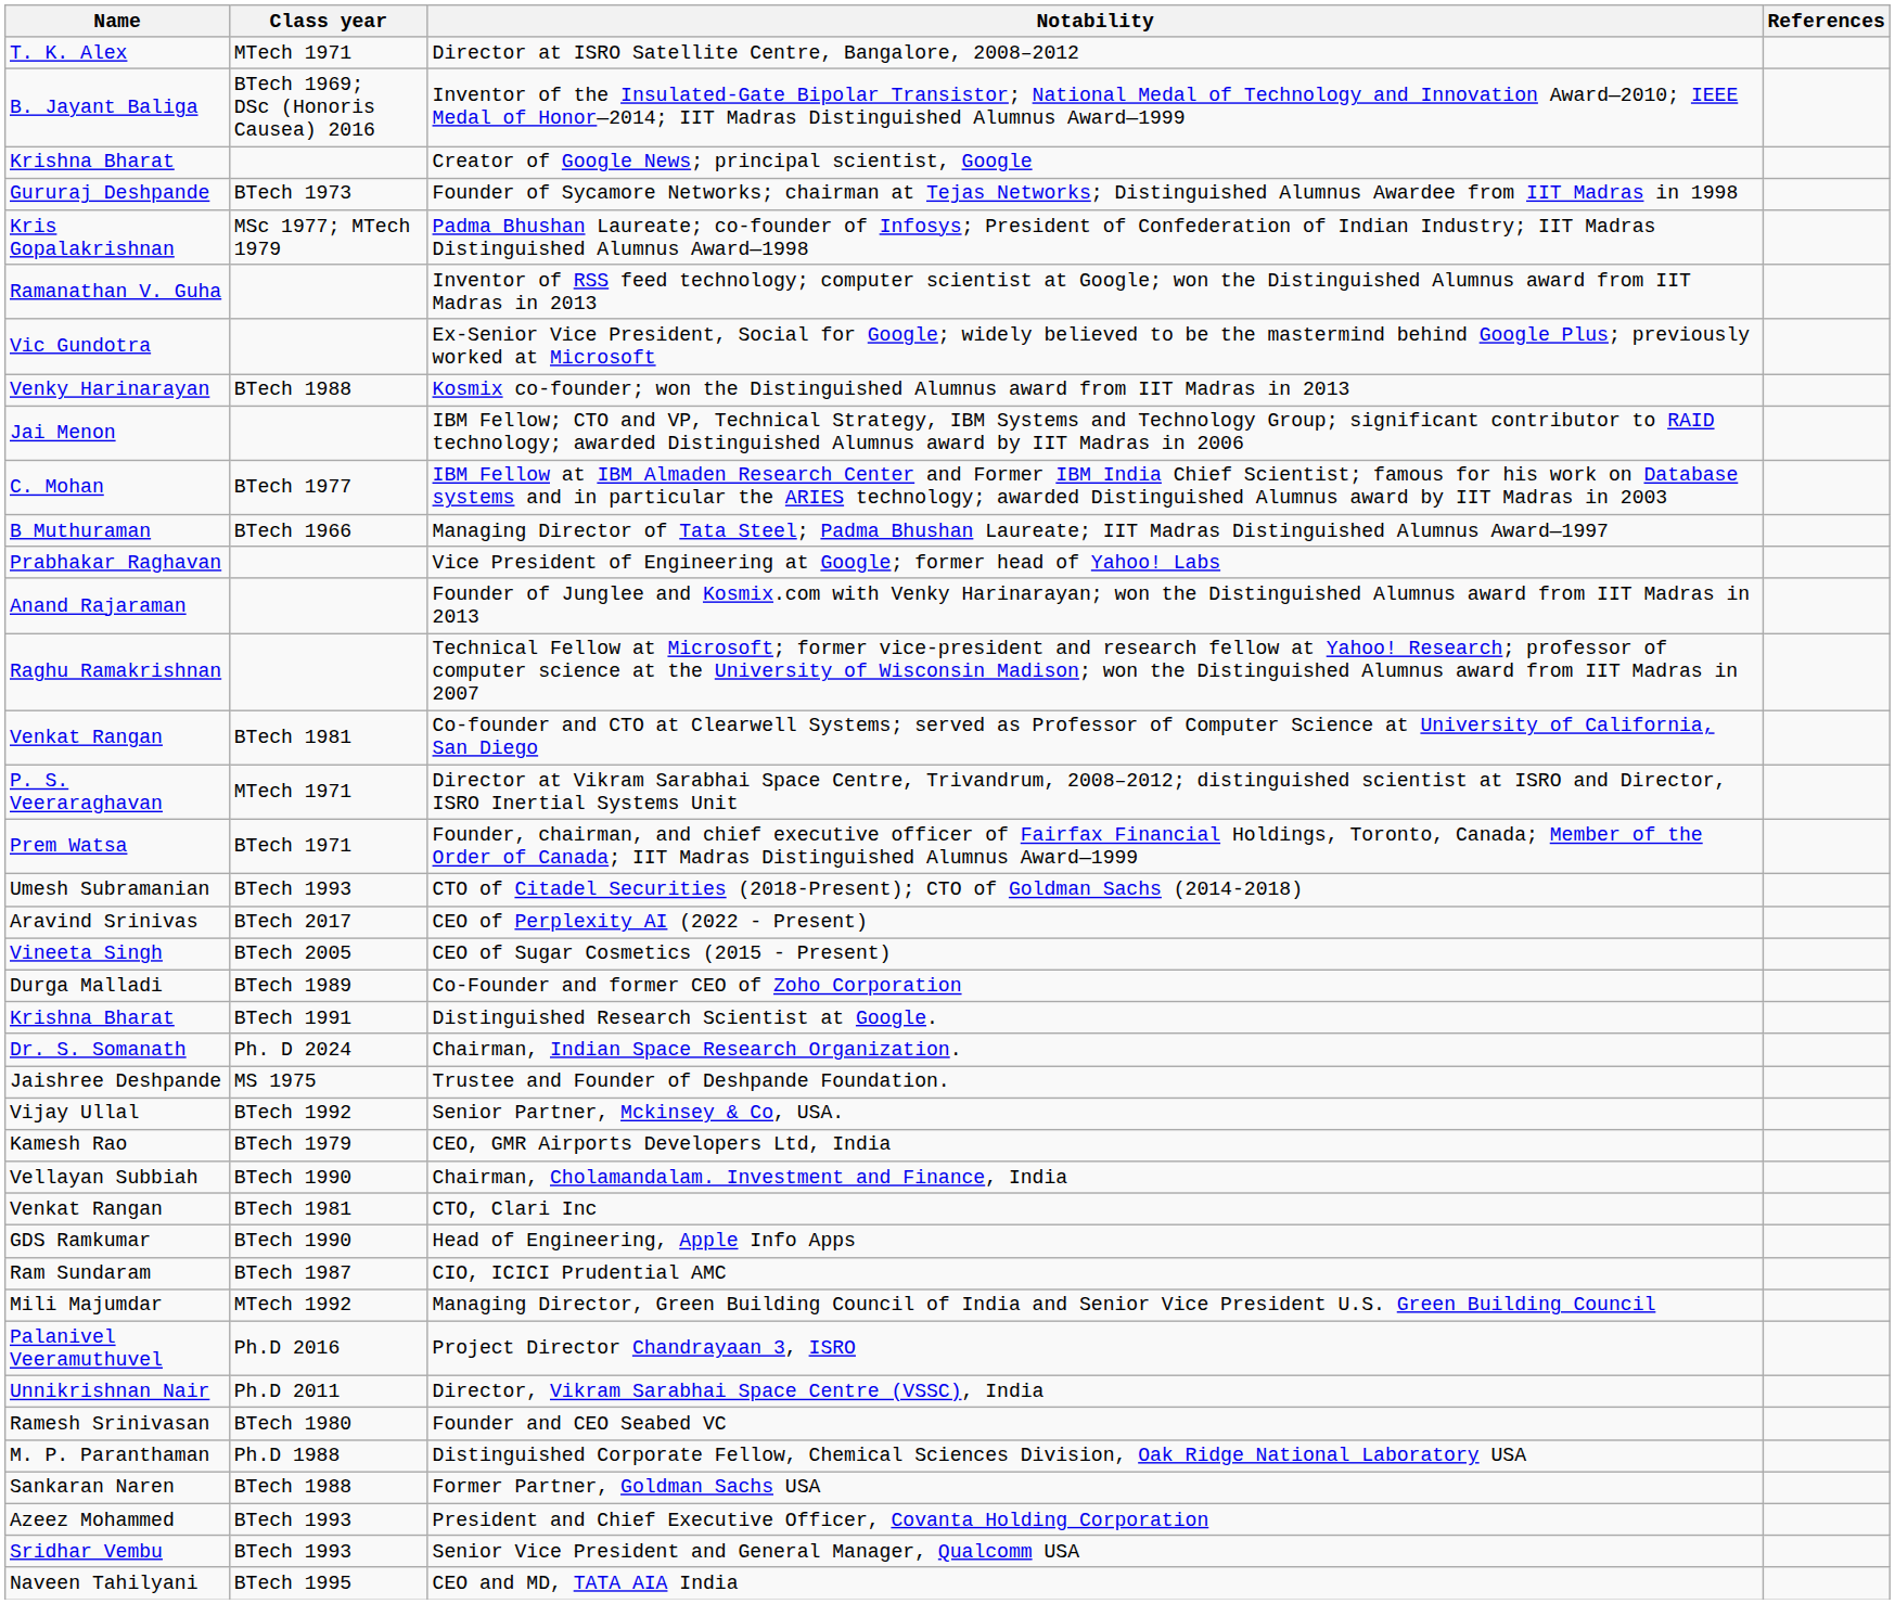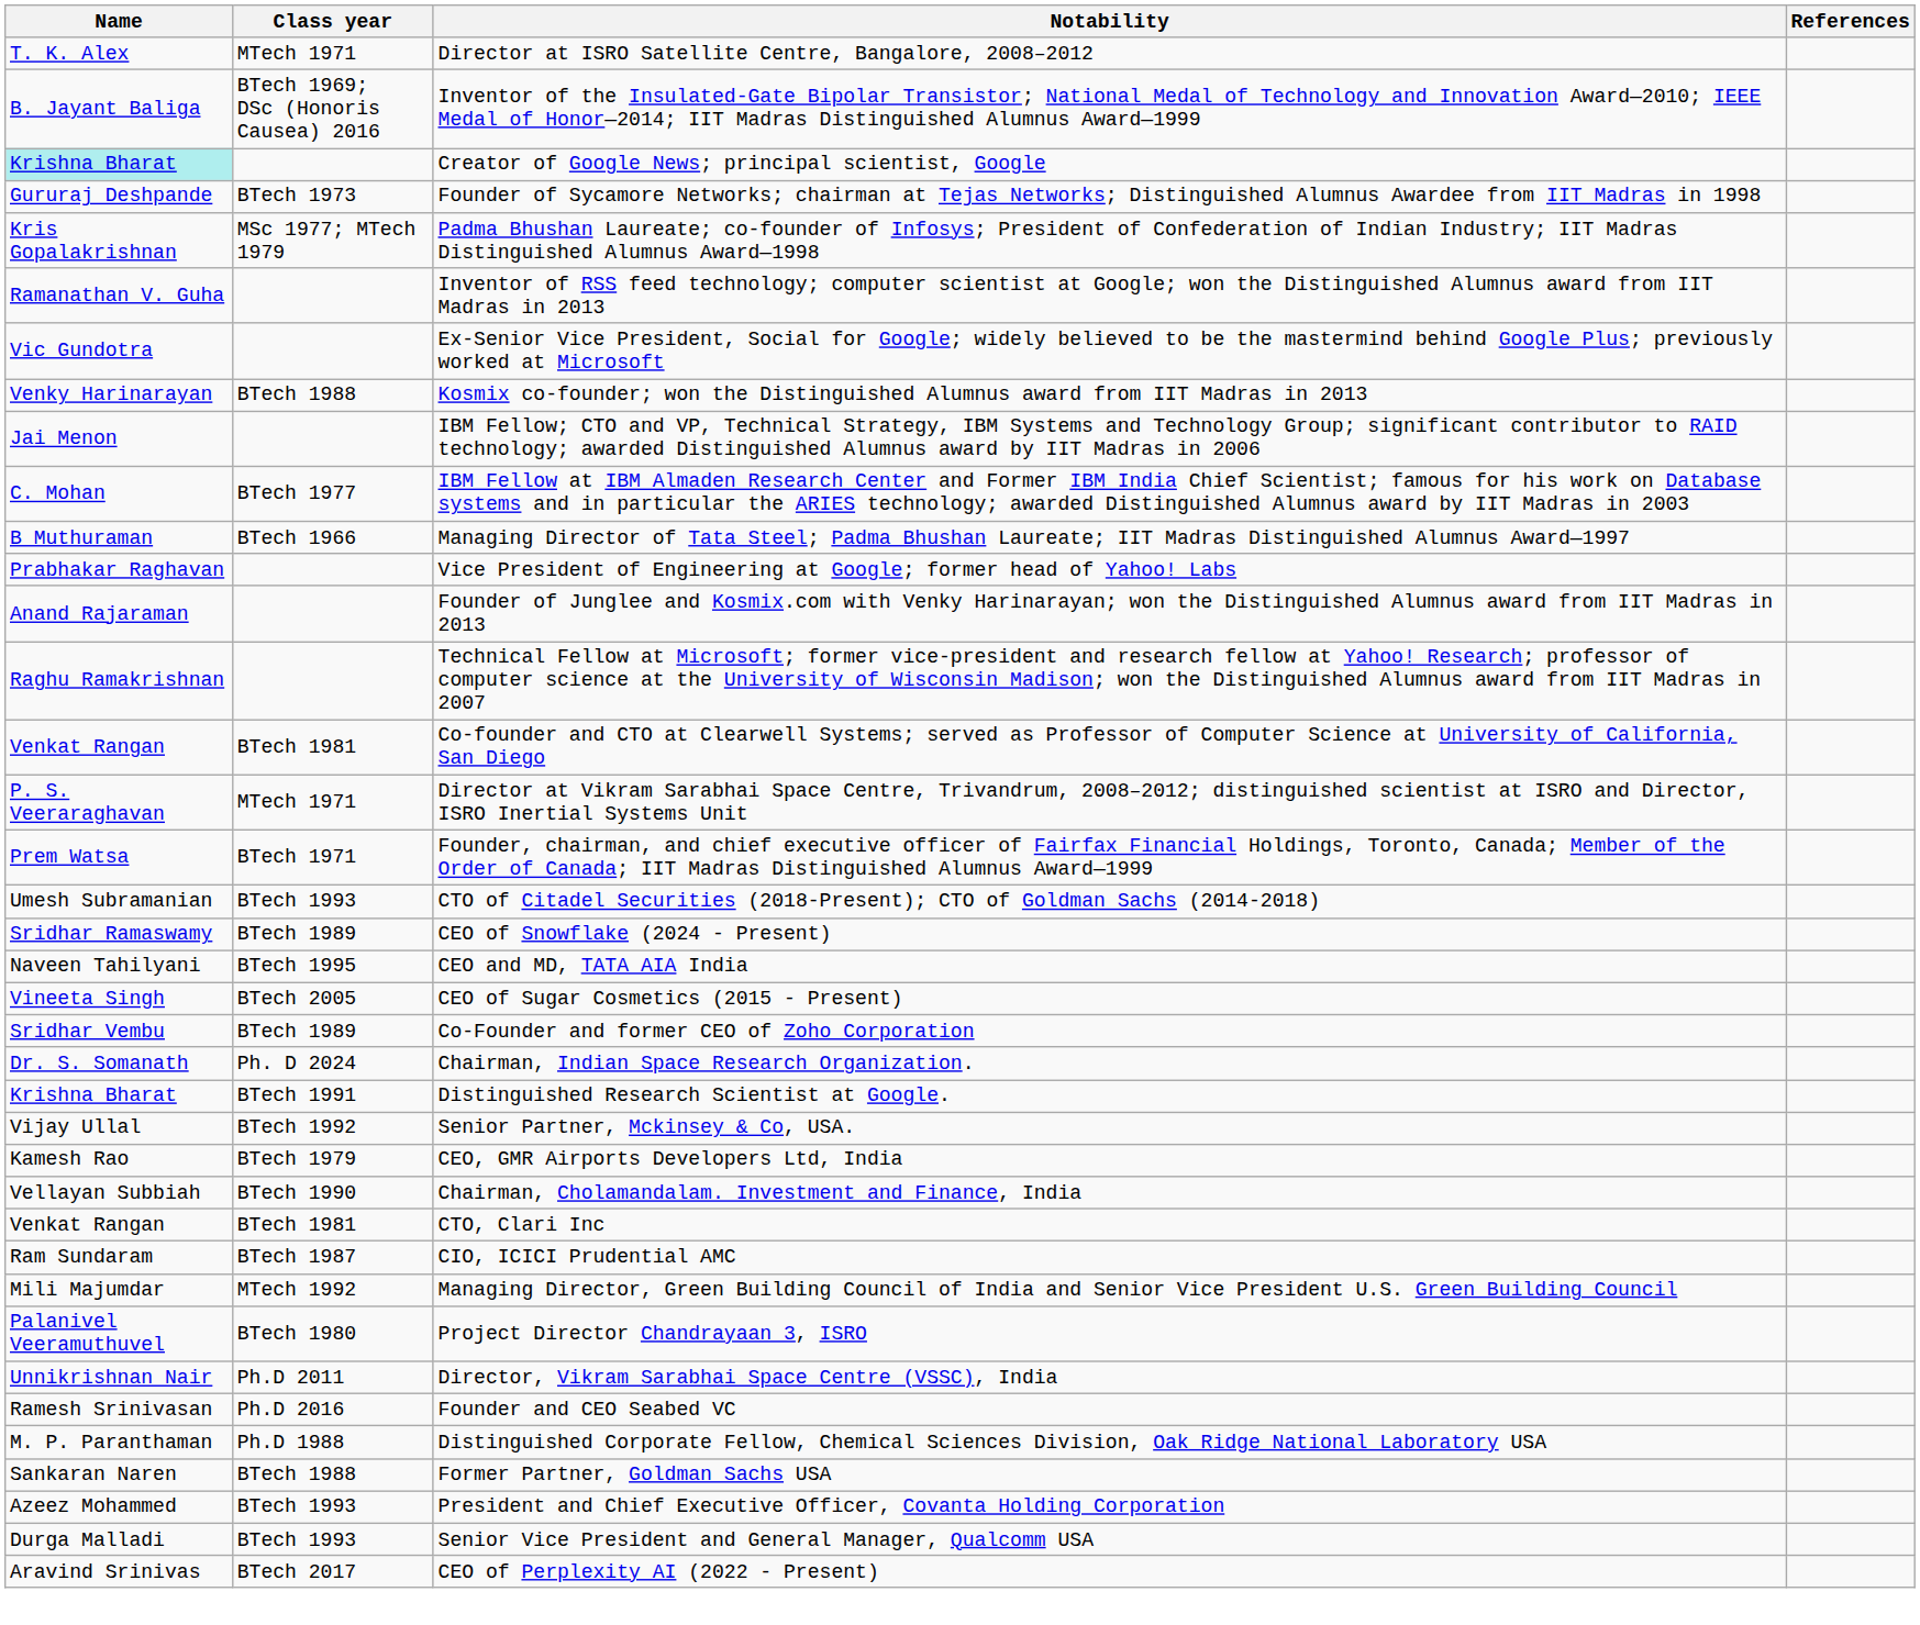 <table class="wikitable">
 <tr>
 <th>Name</th>
 <th>Class year</th>
 <th>Notability</th>
 <th>References</th>
 </tr>
 <tr>
 <td><a href='#'>T. K. Alex</a></td>
 <td>MTech 1971</td>
 <td>Director at ISRO Satellite Centre, Bangalore, 2008–2012</td>
 <td></td>
 </tr>
 <tr>
 <td><a href='#'>B. Jayant Baliga</a></td>
 <td>BTech 1969;<br>DSc (Honoris Causea) 2016</td>
 <td>Inventor of the <a href='#'>Insulated-Gate Bipolar Transistor</a>; <a href='#'>National Medal of Technology and Innovation</a> Award—2010; <a href='#'>IEEE Medal of Honor</a>—2014; IIT Madras Distinguished Alumnus Award—1999</td>
 <td></td>
 </tr>
 <tr>
-<td><a href='#'>Krishna Bharat</a></td>
+<td style="background: paleturquoise;"><a href='#'>Krishna Bharat</a></td>
 <td></td>
 <td>Creator of <a href='#'>Google News</a>; principal scientist, <a href='#'>Google</a></td>
 <td></td>
 </tr>
 <tr>
 <td><a href='#'>Gururaj Deshpande</a></td>
 <td>BTech 1973</td>
 <td>Founder of Sycamore Networks; chairman at <a href='#'>Tejas Networks</a>; Distinguished Alumnus Awardee from <a href='#'>IIT Madras</a> in 1998</td>
 <td></td>
 </tr>
 <tr>
 <td><a href='#'>Kris Gopalakrishnan</a></td>
 <td>MSc 1977; MTech 1979</td>
 <td><a href='#'>Padma Bhushan</a> Laureate; co-founder of <a href='#'>Infosys</a>; President of Confederation of Indian Industry; IIT Madras Distinguished Alumnus Award—1998</td>
 <td></td>
 </tr>
 <tr>
 <td><a href='#'>Ramanathan V. Guha</a></td>
 <td></td>
 <td>Inventor of <a href='#'>RSS</a> feed technology; computer scientist at Google; won the Distinguished Alumnus award from IIT Madras in 2013</td>
 <td></td>
 </tr>
 <tr>
 <td><a href='#'>Vic Gundotra</a></td>
 <td></td>
 <td>Ex-Senior Vice President, Social for <a href='#'>Google</a>; widely believed to be the mastermind behind <a href='#'>Google Plus</a>; previously worked at <a href='#'>Microsoft</a></td>
 <td></td>
 </tr>
 <tr>
 <td><a href='#'>Venky Harinarayan</a></td>
 <td>BTech 1988</td>
 <td><a href='#'>Kosmix</a> co-founder; won the Distinguished Alumnus award from IIT Madras in 2013</td>
 <td></td>
 </tr>
 <tr>
 <td><a href='#'>Jai Menon</a></td>
 <td></td>
 <td>IBM Fellow; CTO and VP, Technical Strategy, IBM Systems and Technology Group; significant contributor to <a href='#'>RAID</a> technology; awarded Distinguished Alumnus award by IIT Madras in 2006</td>
 <td></td>
 </tr>
 <tr>
 <td><a href='#'>C. Mohan</a></td>
 <td>BTech 1977</td>
 <td><a href='#'>IBM Fellow</a> at <a href='#'>IBM Almaden Research Center</a> and Former <a href='#'>IBM India</a> Chief Scientist; famous for his work on <a href='#'>Database systems</a> and in particular the <a href='#'>ARIES</a> technology; awarded Distinguished Alumnus award by IIT Madras in 2003</td>
 <td></td>
 </tr>
 <tr>
 <td><a href='#'>B Muthuraman</a></td>
 <td>BTech 1966</td>
 <td>Managing Director of <a href='#'>Tata Steel</a>; <a href='#'>Padma Bhushan</a> Laureate; IIT Madras Distinguished Alumnus Award—1997</td>
 <td></td>
 </tr>
 <tr>
 <td><a href='#'>Prabhakar Raghavan</a></td>
 <td></td>
 <td>Vice President of Engineering at <a href='#'>Google</a>; former head of <a href='#'>Yahoo! Labs</a></td>
 <td></td>
 </tr>
 <tr>
 <td><a href='#'>Anand Rajaraman</a></td>
 <td></td>
 <td>Founder of Junglee and <a href='#'>Kosmix</a>.com with Venky Harinarayan; won the Distinguished Alumnus award from IIT Madras in 2013</td>
 <td></td>
 </tr>
 <tr>
 <td><a href='#'>Raghu Ramakrishnan</a></td>
 <td></td>
 <td>Technical Fellow at <a href='#'>Microsoft</a>; former vice-president and research fellow at <a href='#'>Yahoo! Research</a>; professor of computer science at the <a href='#'>University of Wisconsin Madison</a>; won the Distinguished Alumnus award from IIT Madras in 2007</td>
 <td></td>
 </tr>
 <tr>
 <td><a href='#'>Venkat Rangan</a></td>
 <td>BTech 1981</td>
 <td>Co-founder and CTO at Clearwell Systems; served as Professor of Computer Science at <a href='#'>University of California, San Diego</a></td>
 <td></td>
 </tr>
 <tr>
 <td><a href='#'>P. S. Veeraraghavan</a></td>
 <td>MTech 1971</td>
 <td>Director at Vikram Sarabhai Space Centre, Trivandrum, 2008–2012; distinguished scientist at ISRO and Director, ISRO Inertial Systems Unit</td>
 <td></td>
 </tr>
 <tr>
 <td><a href='#'>Prem Watsa</a></td>
 <td>BTech 1971</td>
 <td>Founder, chairman, and chief executive officer of <a href='#'>Fairfax Financial</a> Holdings, Toronto, Canada; <a href='#'>Member of the Order of Canada</a>; IIT Madras Distinguished Alumnus Award—1999</td>
 <td></td>
 </tr>
 <tr>
 <td>Umesh Subramanian</td>
 <td>BTech 1993</td>
 <td>CTO of <a href='#'>Citadel Securities</a> (2018-Present); CTO of <a href='#'>Goldman Sachs</a> (2014-2018)</td>
 <td></td>
 </tr>
 <tr>
-<td>Aravind Srinivas</td>
-<td>BTech 2017</td>
-<td>CEO of <a href='#'>Perplexity AI</a> (2022 - Present)</td>
+<td><a href='#'>Sridhar Ramaswamy</a></td>
+<td>BTech 1989</td>
+<td>CEO of <a href='#'>Snowflake</a> (2024 - Present)</td>
+<td></td>
+</tr>
+<tr>
+<td>Naveen Tahilyani</td>
+<td>BTech 1995</td>
+<td>CEO and MD, <a href='#'>TATA AIA</a> India</td>
 <td></td>
 </tr>
 <tr>
 <td><a href='#'>Vineeta Singh</a></td>
 <td>BTech 2005</td>
 <td>CEO of Sugar Cosmetics (2015 - Present)</td>
 <td></td>
 </tr>
 <tr>
-<td>Durga Malladi</td>
+<td><a href='#'>Sridhar Vembu</a></td>
 <td>BTech 1989</td>
 <td>Co-Founder and former CEO of <a href='#'>Zoho Corporation</a></td>
-<td></td>
-</tr>
-<tr>
-<td><a href='#'>Krishna Bharat</a></td>
-<td>BTech 1991</td>
-<td>Distinguished Research Scientist at <a href='#'>Google</a>.</td>
 <td></td>
 </tr>
 <tr>
 <td><a href='#'>Dr. S. Somanath</a></td>
 <td>Ph. D 2024</td>
 <td>Chairman, <a href='#'>Indian Space Research Organization</a>.</td>
 <td></td>
 </tr>
 <tr>
-<td>Jaishree Deshpande</td>
-<td>MS 1975</td>
-<td>Trustee and Founder of Deshpande Foundation.</td>
+<td><a href='#'>Krishna Bharat</a></td>
+<td>BTech 1991</td>
+<td>Distinguished Research Scientist at <a href='#'>Google</a>.</td>
 <td></td>
 </tr>
 <tr>
 <td>Vijay Ullal</td>
 <td>BTech 1992</td>
 <td>Senior Partner, <a href='#'>Mckinsey & Co</a>, USA.</td>
 <td></td>
 </tr>
 <tr>
 <td>Kamesh Rao</td>
 <td>BTech 1979</td>
 <td>CEO, GMR Airports Developers Ltd, India</td>
 <td></td>
 </tr>
 <tr>
 <td>Vellayan Subbiah</td>
 <td>BTech 1990</td>
 <td>Chairman, <a href='#'>Cholamandalam. Investment and Finance</a>, India</td>
 <td></td>
 </tr>
 <tr>
 <td>Venkat Rangan</td>
 <td>BTech 1981</td>
 <td>CTO, Clari Inc</td>
 <td></td>
 </tr>
 <tr>
-<td>GDS Ramkumar</td>
-<td>BTech 1990</td>
-<td>Head of Engineering, <a href='#'>Apple</a> Info Apps</td>
-<td></td>
-</tr>
-<tr>
 <td>Ram Sundaram</td>
 <td>BTech 1987</td>
 <td>CIO, ICICI Prudential AMC</td>
 <td></td>
 </tr>
 <tr>
 <td>Mili Majumdar</td>
 <td>MTech 1992</td>
 <td>Managing Director, Green Building Council of India and Senior Vice President U.S. <a href='#'>Green Building Council</a></td>
 <td></td>
 </tr>
 <tr>
 <td><a href='#'>Palanivel Veeramuthuvel</a></td>
-<td>Ph.D 2016</td>
+<td>BTech 1980</td>
 <td>Project Director <a href='#'>Chandrayaan 3</a>, <a href='#'>ISRO</a></td>
 <td></td>
 </tr>
 <tr>
 <td><a href='#'>Unnikrishnan Nair</a></td>
 <td>Ph.D 2011</td>
 <td>Director, <a href='#'>Vikram Sarabhai Space Centre (VSSC)</a>, India</td>
 <td></td>
 </tr>
 <tr>
 <td>Ramesh Srinivasan</td>
-<td>BTech 1980</td>
+<td>Ph.D 2016</td>
 <td>Founder and CEO Seabed VC</td>
 <td></td>
 </tr>
 <tr>
 <td>M. P. Paranthaman</td>
 <td>Ph.D 1988</td>
 <td>Distinguished Corporate Fellow, Chemical Sciences Division, <a href='#'>Oak Ridge National Laboratory</a> USA</td>
 <td></td>
 </tr>
 <tr>
 <td>Sankaran Naren</td>
 <td>BTech 1988</td>
 <td>Former Partner, <a href='#'>Goldman Sachs</a> USA</td>
 <td></td>
 </tr>
 <tr>
 <td>Azeez Mohammed</td>
 <td>BTech 1993</td>
 <td>President and Chief Executive Officer, <a href='#'>Covanta Holding Corporation</a></td>
 <td></td>
 </tr>
 <tr>
-<td><a href='#'>Sridhar Vembu</a></td>
+<td>Durga Malladi</td>
 <td>BTech 1993</td>
 <td>Senior Vice President and General Manager, <a href='#'>Qualcomm</a> USA</td>
 <td></td>
 </tr>
 <tr>
-<td>Naveen Tahilyani</td>
-<td>BTech 1995</td>
-<td>CEO and MD, <a href='#'>TATA AIA</a> India</td>
+<td>Aravind Srinivas</td>
+<td>BTech 2017</td>
+<td>CEO of <a href='#'>Perplexity AI</a> (2022 - Present)</td>
 <td></td>
 </tr>
 </table>
